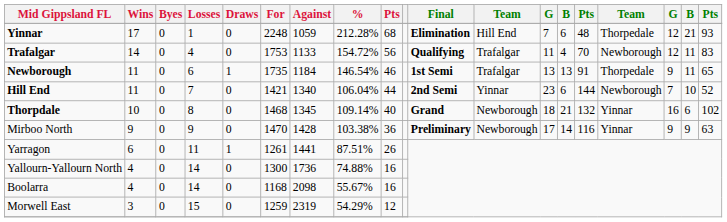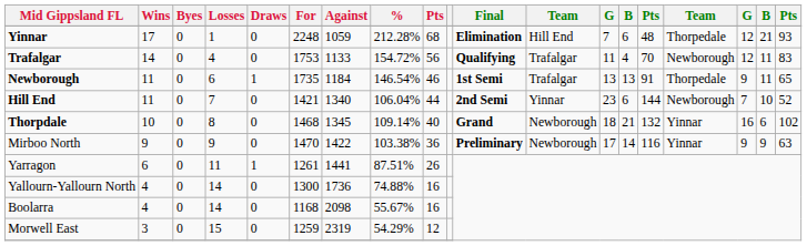 <table style="font-size: 85%; text-align: left;" class="wikitable">
 <tr>
 <th style="color:crimson">Mid Gippsland FL</th>
 <th style="color:crimson">Wins</th>
 <th style="color:crimson">Byes</th>
 <th style="color:crimson">Losses</th>
 <th style="color:crimson">Draws</th>
 <th style="color:crimson">For</th>
 <th style="color:crimson">Against</th>
 <th style="color:crimson">%</th>
 <th style="color:crimson">Pts</th>
 <th></th>
 <th style="color:green">Final</th>
 <th style="color:green">Team</th>
 <th style="color:green">G</th>
 <th style="color:green">B</th>
 <th style="color:green">Pts</th>
 <th style="color:green">Team</th>
 <th style="color:green">G</th>
 <th style="color:green">B</th>
 <th style="color:green">Pts</th>
 </tr>
 <tr>
 </tr>
 <tr>
 </tr>
 <tr>
 <td><strong>	Yinnar	</strong></td>
 <td>17</td>
 <td>0</td>
 <td>1</td>
 <td>0</td>
 <td>2248</td>
 <td>1059</td>
 <td>212.28%</td>
 <td>68</td>
 <td></td>
 <td><strong>Elimination</strong></td>
 <td>Hill End</td>
 <td>7</td>
 <td>6</td>
 <td>48</td>
 <td>Thorpedale</td>
 <td>12</td>
 <td>21</td>
 <td>93</td>
 </tr>
 <tr>
 <td><strong>	Trafalgar	</strong></td>
 <td>14</td>
 <td>0</td>
 <td>4</td>
 <td>0</td>
 <td>1753</td>
 <td>1133</td>
 <td>154.72%</td>
 <td>56</td>
 <td></td>
 <td><strong>Qualifying</strong></td>
 <td>Trafalgar</td>
 <td>11</td>
 <td>4</td>
 <td>70</td>
 <td>Newborough</td>
 <td>12</td>
 <td>11</td>
 <td>83</td>
 </tr>
 <tr>
 <td><strong>	Newborough	</strong></td>
 <td>11</td>
 <td>0</td>
 <td>6</td>
 <td>1</td>
 <td>1735</td>
 <td>1184</td>
 <td>146.54%</td>
 <td>46</td>
 <td></td>
 <td><strong>1st Semi</strong></td>
 <td>Trafalgar</td>
 <td>13</td>
 <td>13</td>
 <td>91</td>
 <td>Thorpedale</td>
 <td>9</td>
 <td>11</td>
 <td>65</td>
 </tr>
 <tr>
 <td><strong>	Hill End	</strong></td>
 <td>11</td>
 <td>0</td>
 <td>7</td>
 <td>0</td>
 <td>1421</td>
 <td>1340</td>
 <td>106.04%</td>
 <td>44</td>
 <td></td>
 <td><strong>2nd Semi</strong></td>
 <td>Yinnar</td>
 <td>23</td>
 <td>6</td>
 <td>144</td>
 <td>Newborough</td>
 <td>7</td>
 <td>10</td>
 <td>52</td>
 </tr>
 <tr>
 <td><strong>	Thorpdale	</strong></td>
 <td>10</td>
 <td>0</td>
 <td>8</td>
 <td>0</td>
 <td>1468</td>
 <td>1345</td>
 <td>109.14%</td>
 <td>40</td>
 <td></td>
 <td><strong>Grand</strong></td>
 <td>Newborough</td>
 <td>18</td>
 <td>21</td>
 <td>132</td>
 <td>Yinnar</td>
 <td>16</td>
 <td>6</td>
 <td>102</td>
 </tr>
 <tr>
 <td>Mirboo North</td>
 <td>9</td>
 <td>0</td>
 <td>9</td>
 <td>0</td>
 <td>1470</td>
-<td>1428</td>
+<td>1422</td>
 <td>103.38%</td>
 <td>36</td>
 <td></td>
 <td><strong>Preliminary</strong></td>
 <td>Newborough</td>
 <td>17</td>
 <td>14</td>
 <td>116</td>
 <td>Yinnar</td>
 <td>9</td>
 <td>9</td>
 <td>63</td>
 </tr>
 <tr>
 <td>Yarragon</td>
 <td>6</td>
 <td>0</td>
 <td>11</td>
 <td>1</td>
 <td>1261</td>
 <td>1441</td>
 <td>87.51%</td>
 <td>26</td>
 <td></td>
 </tr>
 <tr>
 <td>Yallourn-Yallourn North</td>
 <td>4</td>
 <td>0</td>
 <td>14</td>
 <td>0</td>
 <td>1300</td>
 <td>1736</td>
 <td>74.88%</td>
 <td>16</td>
 <td></td>
 </tr>
 <tr>
 <td>Boolarra</td>
 <td>4</td>
 <td>0</td>
 <td>14</td>
 <td>0</td>
 <td>1168</td>
 <td>2098</td>
 <td>55.67%</td>
 <td>16</td>
 <td></td>
 </tr>
 <tr>
 <td>Morwell East</td>
 <td>3</td>
 <td>0</td>
 <td>15</td>
 <td>0</td>
 <td>1259</td>
 <td>2319</td>
 <td>54.29%</td>
 <td>12</td>
 <td></td>
 </tr>
 <tr>
 </tr>
 </table>
